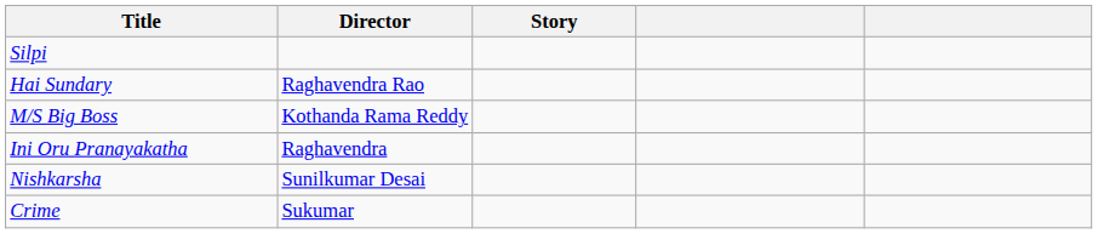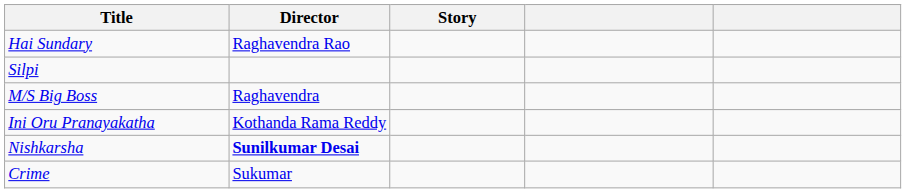 <table class="wikitable sortable">
 <tr>
 <th width="25%">Title</th>
 <th width="18%">Director</th>
 <th width="15%">Story</th>
 <th></th>
 <th></th>
 </tr>
 <tr>
+<td><em><a href='#'>Hai Sundary</a></em></td>
+<td><a href='#'>Raghavendra Rao</a></td>
+<td></td>
+<td></td>
+<td></td>
+</tr>
+<tr>
 <td><em><a href='#'>Silpi</a></em></td>
 <td></td>
 <td></td>
 <td></td>
 <td></td>
 </tr>
 <tr>
-<td><em><a href='#'>Hai Sundary</a></em></td>
-<td><a href='#'>Raghavendra Rao</a></td>
+<td><em><a href='#'>M/S Big Boss</a></em></td>
+<td><a href='#'>Raghavendra</a></td>
 <td></td>
 <td></td>
 <td></td>
 </tr>
 <tr>
-<td><em><a href='#'>M/S Big Boss</a></em></td>
+<td><em><a href='#'>Ini Oru Pranayakatha</a></em></td>
 <td><a href='#'>Kothanda Rama Reddy</a></td>
 <td></td>
 <td></td>
 <td></td>
 </tr>
 <tr>
-<td><em><a href='#'>Ini Oru Pranayakatha</a></em></td>
-<td><a href='#'>Raghavendra</a></td>
-<td></td>
-<td></td>
-<td></td>
-</tr>
-<tr>
 <td><em><a href='#'>Nishkarsha</a></em></td>
-<td><a href='#'>Sunilkumar Desai</a></td>
+<td><strong><a href='#'>Sunilkumar Desai</a></strong></td>
 <td></td>
 <td></td>
 <td></td>
 </tr>
 <tr>
 <td><em><a href='#'>Crime</a></em></td>
 <td><a href='#'>Sukumar</a></td>
 <td></td>
 <td></td>
 <td></td>
 </tr>
 </table>
